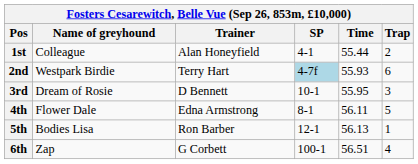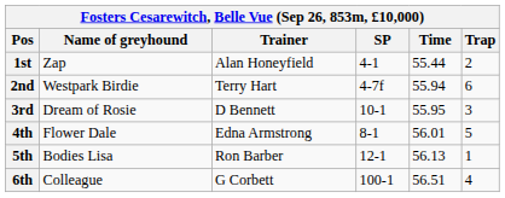 <table class="wikitable">
 <tr>
 <th colspan="6"><a href='#'>Fosters Cesarewitch</a>, <a href='#'>Belle Vue</a> (Sep 26, 853m, £10,000)</th>
 </tr>
 <tr>
 <th width=30>Pos</th>
 <th width=180>Name of greyhound</th>
 <th width=150>Trainer</th>
 <th width=50>SP</th>
 <th width=50>Time</th>
 <th width=30>Trap</th>
 </tr>
 <tr>
 <th>1st</th>
-<td>Colleague</td>
+<td>Zap</td>
 <td>Alan Honeyfield</td>
 <td>4-1</td>
 <td>55.44</td>
 <td>2</td>
 </tr>
 <tr>
 <th>2nd</th>
 <td>Westpark Birdie</td>
 <td>Terry Hart</td>
-<td style="background: lightblue;">4-7f</td>
-<td>55.93</td>
+<td>4-7f</td>
+<td>55.94</td>
 <td>6</td>
 </tr>
 <tr>
 <th>3rd</th>
 <td>Dream of Rosie</td>
 <td>D Bennett</td>
 <td>10-1</td>
 <td>55.95</td>
 <td>3</td>
 </tr>
 <tr>
 <th>4th</th>
 <td>Flower Dale</td>
 <td>Edna Armstrong</td>
 <td>8-1</td>
-<td>56.11</td>
+<td>56.01</td>
 <td>5</td>
 </tr>
 <tr>
 <th>5th</th>
 <td>Bodies Lisa</td>
 <td>Ron Barber</td>
 <td>12-1</td>
 <td>56.13</td>
 <td>1</td>
 </tr>
 <tr>
 <th>6th</th>
-<td>Zap</td>
+<td>Colleague</td>
 <td>G Corbett</td>
 <td>100-1</td>
 <td>56.51</td>
 <td>4</td>
 </tr>
 </table>
